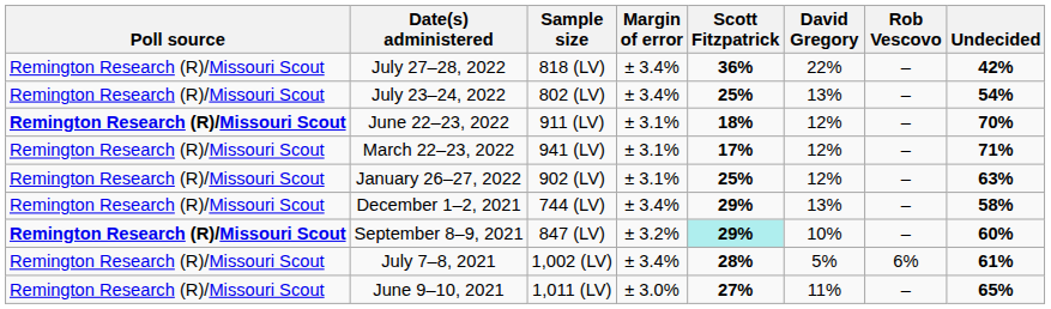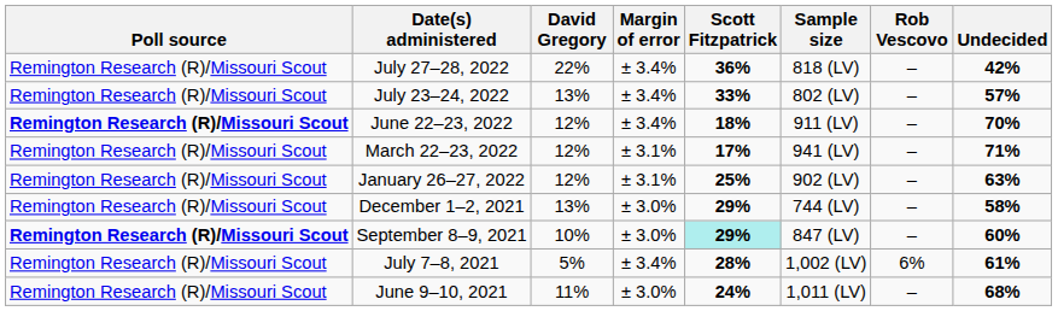 <table class="wikitable" style="font-size:90%;text-align:center;">
 <tr valign="bottom">
 <th>Poll source</th>
 <th>Date(s)<br>administered</th>
-<th>Sample<br>size</th>
+<th style="width:60px;">David<br>Gregory</th>
 <th>Margin<br>of error</th>
 <th style="width:60px;">Scott<br>Fitzpatrick</th>
-<th style="width:60px;">David<br>Gregory</th>
+<th>Sample<br>size</th>
 <th style="width:60px;">Rob<br>Vescovo</th>
 <th>Undecided</th>
 </tr>
 <tr>
 <td style="text-align:left;"><a href='#'>Remington Research</a> (R)/<a href='#'>Missouri Scout</a></td>
 <td>July 27–28, 2022</td>
-<td>818 (LV)</td>
+<td>22%</td>
 <td>± 3.4%</td>
 <td><strong>36%</strong></td>
-<td>22%</td>
+<td>818 (LV)</td>
 <td>–</td>
 <td><strong>42%</strong></td>
 </tr>
 <tr>
 <td style="text-align:left;"><a href='#'>Remington Research</a> (R)/<a href='#'>Missouri Scout</a></td>
 <td>July 23–24, 2022</td>
+<td>13%</td>
+<td>± 3.4%</td>
+<td><strong>33%</strong></td>
 <td>802 (LV)</td>
-<td>± 3.4%</td>
-<td><strong>25%</strong></td>
-<td>13%</td>
 <td>–</td>
-<td><strong>54%</strong></td>
+<td><strong>57%</strong></td>
 </tr>
 <tr>
 <td style="text-align:left;"><strong><a href='#'>Remington Research</a> (R)/<a href='#'>Missouri Scout</a></strong></td>
 <td>June 22–23, 2022</td>
+<td>12%</td>
+<td>± 3.4%</td>
+<td><strong>18%</strong></td>
 <td>911 (LV)</td>
-<td>± 3.1%</td>
-<td><strong>18%</strong></td>
-<td>12%</td>
 <td>–</td>
 <td><strong>70%</strong></td>
 </tr>
 <tr>
 <td style="text-align:left;"><a href='#'>Remington Research</a> (R)/<a href='#'>Missouri Scout</a></td>
 <td>March 22–23, 2022</td>
-<td>941 (LV)</td>
+<td>12%</td>
 <td>± 3.1%</td>
 <td><strong>17%</strong></td>
-<td>12%</td>
+<td>941 (LV)</td>
 <td>–</td>
 <td><strong>71%</strong></td>
 </tr>
 <tr>
 <td style="text-align:left;"><a href='#'>Remington Research</a> (R)/<a href='#'>Missouri Scout</a></td>
 <td>January 26–27, 2022</td>
-<td>902 (LV)</td>
+<td>12%</td>
 <td>± 3.1%</td>
 <td><strong>25%</strong></td>
-<td>12%</td>
+<td>902 (LV)</td>
 <td>–</td>
 <td><strong>63%</strong></td>
 </tr>
 <tr>
 <td style="text-align:left;"><a href='#'>Remington Research</a> (R)/<a href='#'>Missouri Scout</a></td>
 <td>December 1–2, 2021</td>
+<td>13%</td>
+<td>± 3.0%</td>
+<td><strong>29%</strong></td>
 <td>744 (LV)</td>
-<td>± 3.4%</td>
-<td><strong>29%</strong></td>
-<td>13%</td>
 <td>–</td>
 <td><strong>58%</strong></td>
 </tr>
 <tr>
 <td style="text-align:left;"><strong><a href='#'>Remington Research</a> (R)/<a href='#'>Missouri Scout</a></strong></td>
 <td>September 8–9, 2021</td>
+<td>10%</td>
+<td>± 3.0%</td>
+<td style="background: paleturquoise;"><strong>29%</strong></td>
 <td>847 (LV)</td>
-<td>± 3.2%</td>
-<td style="background: paleturquoise;"><strong>29%</strong></td>
-<td>10%</td>
 <td>–</td>
 <td><strong>60%</strong></td>
 </tr>
 <tr>
 <td style="text-align:left;"><a href='#'>Remington Research</a> (R)/<a href='#'>Missouri Scout</a></td>
 <td>July 7–8, 2021</td>
-<td>1,002 (LV)</td>
+<td>5%</td>
 <td>± 3.4%</td>
 <td><strong>28%</strong></td>
-<td>5%</td>
+<td>1,002 (LV)</td>
 <td>6%</td>
 <td><strong>61%</strong></td>
 </tr>
 <tr>
 <td style="text-align:left;"><a href='#'>Remington Research</a> (R)/<a href='#'>Missouri Scout</a></td>
 <td>June 9–10, 2021</td>
+<td>11%</td>
+<td>± 3.0%</td>
+<td><strong>24%</strong></td>
 <td>1,011 (LV)</td>
-<td>± 3.0%</td>
-<td><strong>27%</strong></td>
-<td>11%</td>
 <td>–</td>
-<td><strong>65%</strong></td>
+<td><strong>68%</strong></td>
 </tr>
 </table>
